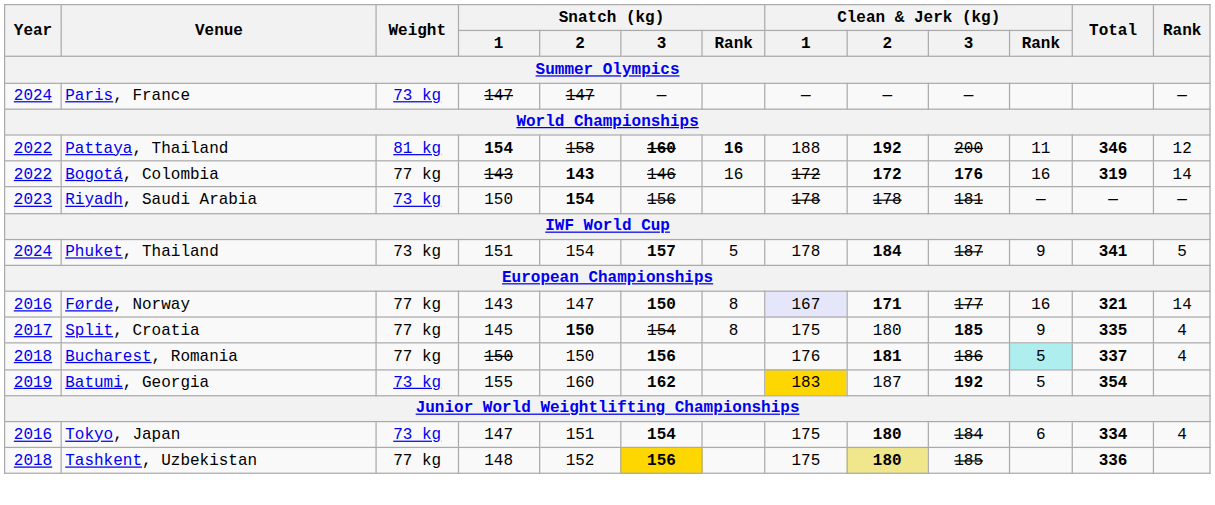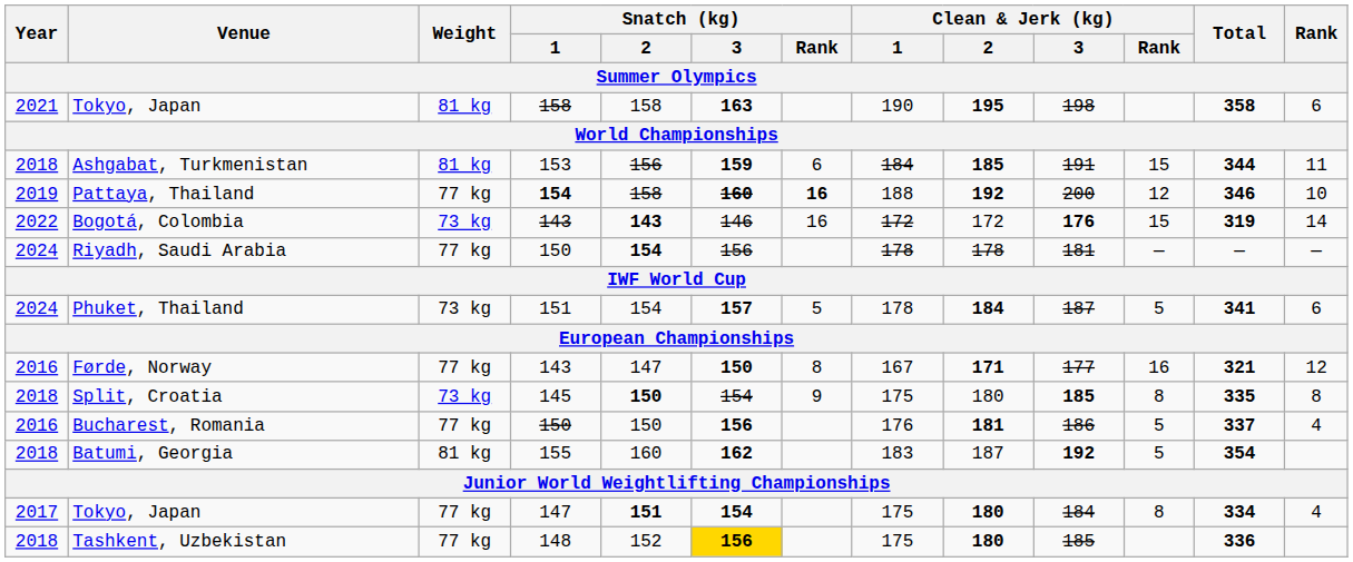 <table class="wikitable" style="text-align:center;">
 <tr>
 <th rowspan=2 width=40>Year</th>
 <th rowspan=2 width=250>Venue</th>
 <th rowspan=2 width=60>Weight</th>
 <th colspan=4>Snatch (kg)</th>
 <th colspan=4>Clean & Jerk (kg)</th>
 <th rowspan=2 width=60>Total</th>
 <th rowspan=2 width=40>Rank</th>
 </tr>
 <tr>
 <th width=60>1</th>
 <th width=60>2</th>
 <th width=60>3</th>
 <th width=45>Rank</th>
 <th width=60>1</th>
 <th width=60>2</th>
 <th width=60>3</th>
 <th width=45>Rank</th>
 </tr>
 <tr>
 <th colspan=13><a href='#'>Summer Olympics</a></th>
 </tr>
 <tr>
-<td><a href='#'>2024</a></td>
-<td align=left><a href='#'>Paris</a>, France</td>
-<td><a href='#'>73 kg</a></td>
-<td><s>147</s></td>
-<td><s>147</s></td>
-<td>—</td>
+<td><a href='#'>2021</a></td>
+<td align=left><a href='#'>Tokyo</a>, Japan</td>
+<td><a href='#'>81 kg</a></td>
+<td><s>158</s></td>
+<td>158</td>
+<td><strong>163</strong></td>
 <td></td>
-<td>—</td>
-<td>—</td>
-<td>—</td>
+<td>190</td>
+<td><strong>195</strong></td>
+<td><s>198</s></td>
 <td></td>
-<td></td>
-<td>—</td>
+<td><strong>358</strong></td>
+<td>6</td>
 </tr>
 <tr>
 <th colspan=13><a href='#'>World Championships</a></th>
 </tr>
 <tr>
-<td><a href='#'>2022</a></td>
+<td><a href='#'>2018</a></td>
+<td align=left><a href='#'>Ashgabat</a>, Turkmenistan</td>
+<td><a href='#'>81 kg</a></td>
+<td>153</td>
+<td><s>156 </s></td>
+<td><strong>159</strong></td>
+<td>6</td>
+<td><s>184</s></td>
+<td><strong>185</strong></td>
+<td><s>191 </s></td>
+<td>15</td>
+<td><strong>344</strong></td>
+<td>11</td>
+</tr>
+<tr>
+<td><a href='#'>2019</a></td>
 <td align=left><a href='#'>Pattaya</a>, Thailand</td>
-<td><a href='#'>81 kg</a></td>
+<td>77 kg</td>
 <td><strong>154</strong></td>
 <td><s>158</s></td>
 <td><strong><s>160</s></strong></td>
 <td><strong>16</strong></td>
 <td>188</td>
 <td><strong>192</strong></td>
 <td><s>200</s></td>
-<td>11</td>
+<td>12</td>
 <td><strong>346</strong></td>
-<td>12</td>
+<td>10</td>
 </tr>
 <tr>
 <td><a href='#'>2022</a></td>
 <td align=left><a href='#'>Bogotá</a>, Colombia</td>
-<td>77 kg</td>
+<td><a href='#'>73 kg</a></td>
 <td><s>143</s></td>
 <td><strong>143</strong></td>
 <td><s>146</s></td>
 <td>16</td>
 <td><s>172</s></td>
-<td><strong>172</strong></td>
+<td>172</td>
 <td><strong>176</strong></td>
-<td>16</td>
+<td>15</td>
 <td><strong>319</strong></td>
 <td>14</td>
 </tr>
 <tr>
-<td><a href='#'>2023</a></td>
+<td><a href='#'>2024</a></td>
 <td align=left><a href='#'>Riyadh</a>, Saudi Arabia</td>
-<td><a href='#'>73 kg</a></td>
+<td>77 kg</td>
 <td>150</td>
 <td><strong>154</strong></td>
 <td><s>156</s></td>
 <td></td>
 <td><s>178</s></td>
 <td><s>178</s></td>
 <td><s>181</s></td>
 <td>—</td>
 <td>—</td>
 <td>—</td>
 </tr>
 <tr>
 <th colspan=13><a href='#'>IWF World Cup</a></th>
 </tr>
 <tr>
 <td><a href='#'>2024</a></td>
 <td align=left><a href='#'> Phuket</a>, Thailand</td>
 <td>73 kg</td>
 <td>151</td>
 <td>154</td>
 <td><strong>157</strong></td>
 <td>5</td>
 <td>178</td>
 <td><strong>184</strong></td>
 <td><s>187</s></td>
-<td>9</td>
+<td>5</td>
 <td><strong>341</strong></td>
-<td>5</td>
+<td>6</td>
 </tr>
 <tr>
 <th colspan=13><a href='#'>European Championships</a></th>
 </tr>
 <tr>
 <td><a href='#'>2016</a></td>
 <td align=left><a href='#'>Førde</a>, Norway</td>
 <td>77 kg</td>
 <td>143</td>
 <td>147</td>
 <td><strong>150</strong></td>
 <td>8</td>
-<td style="background: lavender;">167</td>
+<td>167</td>
 <td><strong>171</strong></td>
 <td><s>177</s></td>
 <td>16</td>
 <td><strong>321</strong></td>
-<td>14</td>
+<td>12</td>
 </tr>
 <tr>
-<td><a href='#'>2017</a></td>
+<td><a href='#'>2018</a></td>
 <td align=left><a href='#'>Split</a>, Croatia</td>
-<td>77 kg</td>
+<td><a href='#'>73 kg</a></td>
 <td>145</td>
 <td><strong>150</strong></td>
 <td><s>154</s></td>
-<td>8</td>
+<td>9</td>
 <td>175</td>
 <td>180</td>
 <td><strong>185</strong></td>
-<td>9</td>
+<td>8</td>
 <td><strong>335</strong></td>
-<td>4</td>
+<td>8</td>
 </tr>
 <tr>
-<td><a href='#'>2018</a></td>
+<td><a href='#'>2016</a></td>
 <td align=left><a href='#'>Bucharest</a>, Romania</td>
 <td>77 kg</td>
 <td><s>150</s></td>
 <td>150</td>
 <td><strong>156</strong></td>
 <td><strong></strong></td>
 <td>176</td>
 <td><strong>181</strong></td>
 <td><s>186</s></td>
-<td style="background: paleturquoise;">5</td>
+<td>5</td>
 <td><strong>337</strong></td>
 <td>4</td>
 </tr>
 <tr>
-<td><a href='#'>2019</a></td>
+<td><a href='#'>2018</a></td>
 <td align=left><a href='#'>Batumi</a>, Georgia</td>
-<td><a href='#'>73 kg</a></td>
+<td>81 kg</td>
 <td>155</td>
 <td>160</td>
 <td><strong>162</strong></td>
 <td></td>
-<td style="background: gold;">183</td>
+<td>183</td>
 <td>187</td>
 <td><strong>192</strong></td>
 <td>5</td>
 <td><strong>354</strong></td>
 <td></td>
 </tr>
 <tr>
 <th colspan=13><a href='#'>Junior World Weightlifting Championships</a></th>
 </tr>
 <tr>
-<td><a href='#'>2016</a></td>
+<td><a href='#'>2017</a></td>
 <td align=left><a href='#'>Tokyo</a>, Japan</td>
-<td><a href='#'>73 kg</a></td>
+<td>77 kg</td>
 <td>147</td>
-<td>151</td>
+<td><strong>151</strong></td>
 <td><strong>154</strong></td>
 <td></td>
 <td>175</td>
 <td><strong>180</strong></td>
 <td><s>184</s></td>
-<td>6</td>
+<td>8</td>
 <td><strong>334</strong></td>
 <td>4</td>
 </tr>
 <tr>
 <td><a href='#'>2018</a></td>
 <td align=left><a href='#'>Tashkent</a>, Uzbekistan</td>
 <td>77 kg</td>
 <td>148</td>
 <td>152</td>
 <td style="background: gold;"><strong>156</strong></td>
 <td></td>
 <td>175</td>
-<td style="background: khaki;"><strong>180</strong></td>
+<td><strong>180</strong></td>
 <td><s>185</s></td>
 <td></td>
 <td><strong>336</strong></td>
 <td></td>
 </tr>
 </table>
